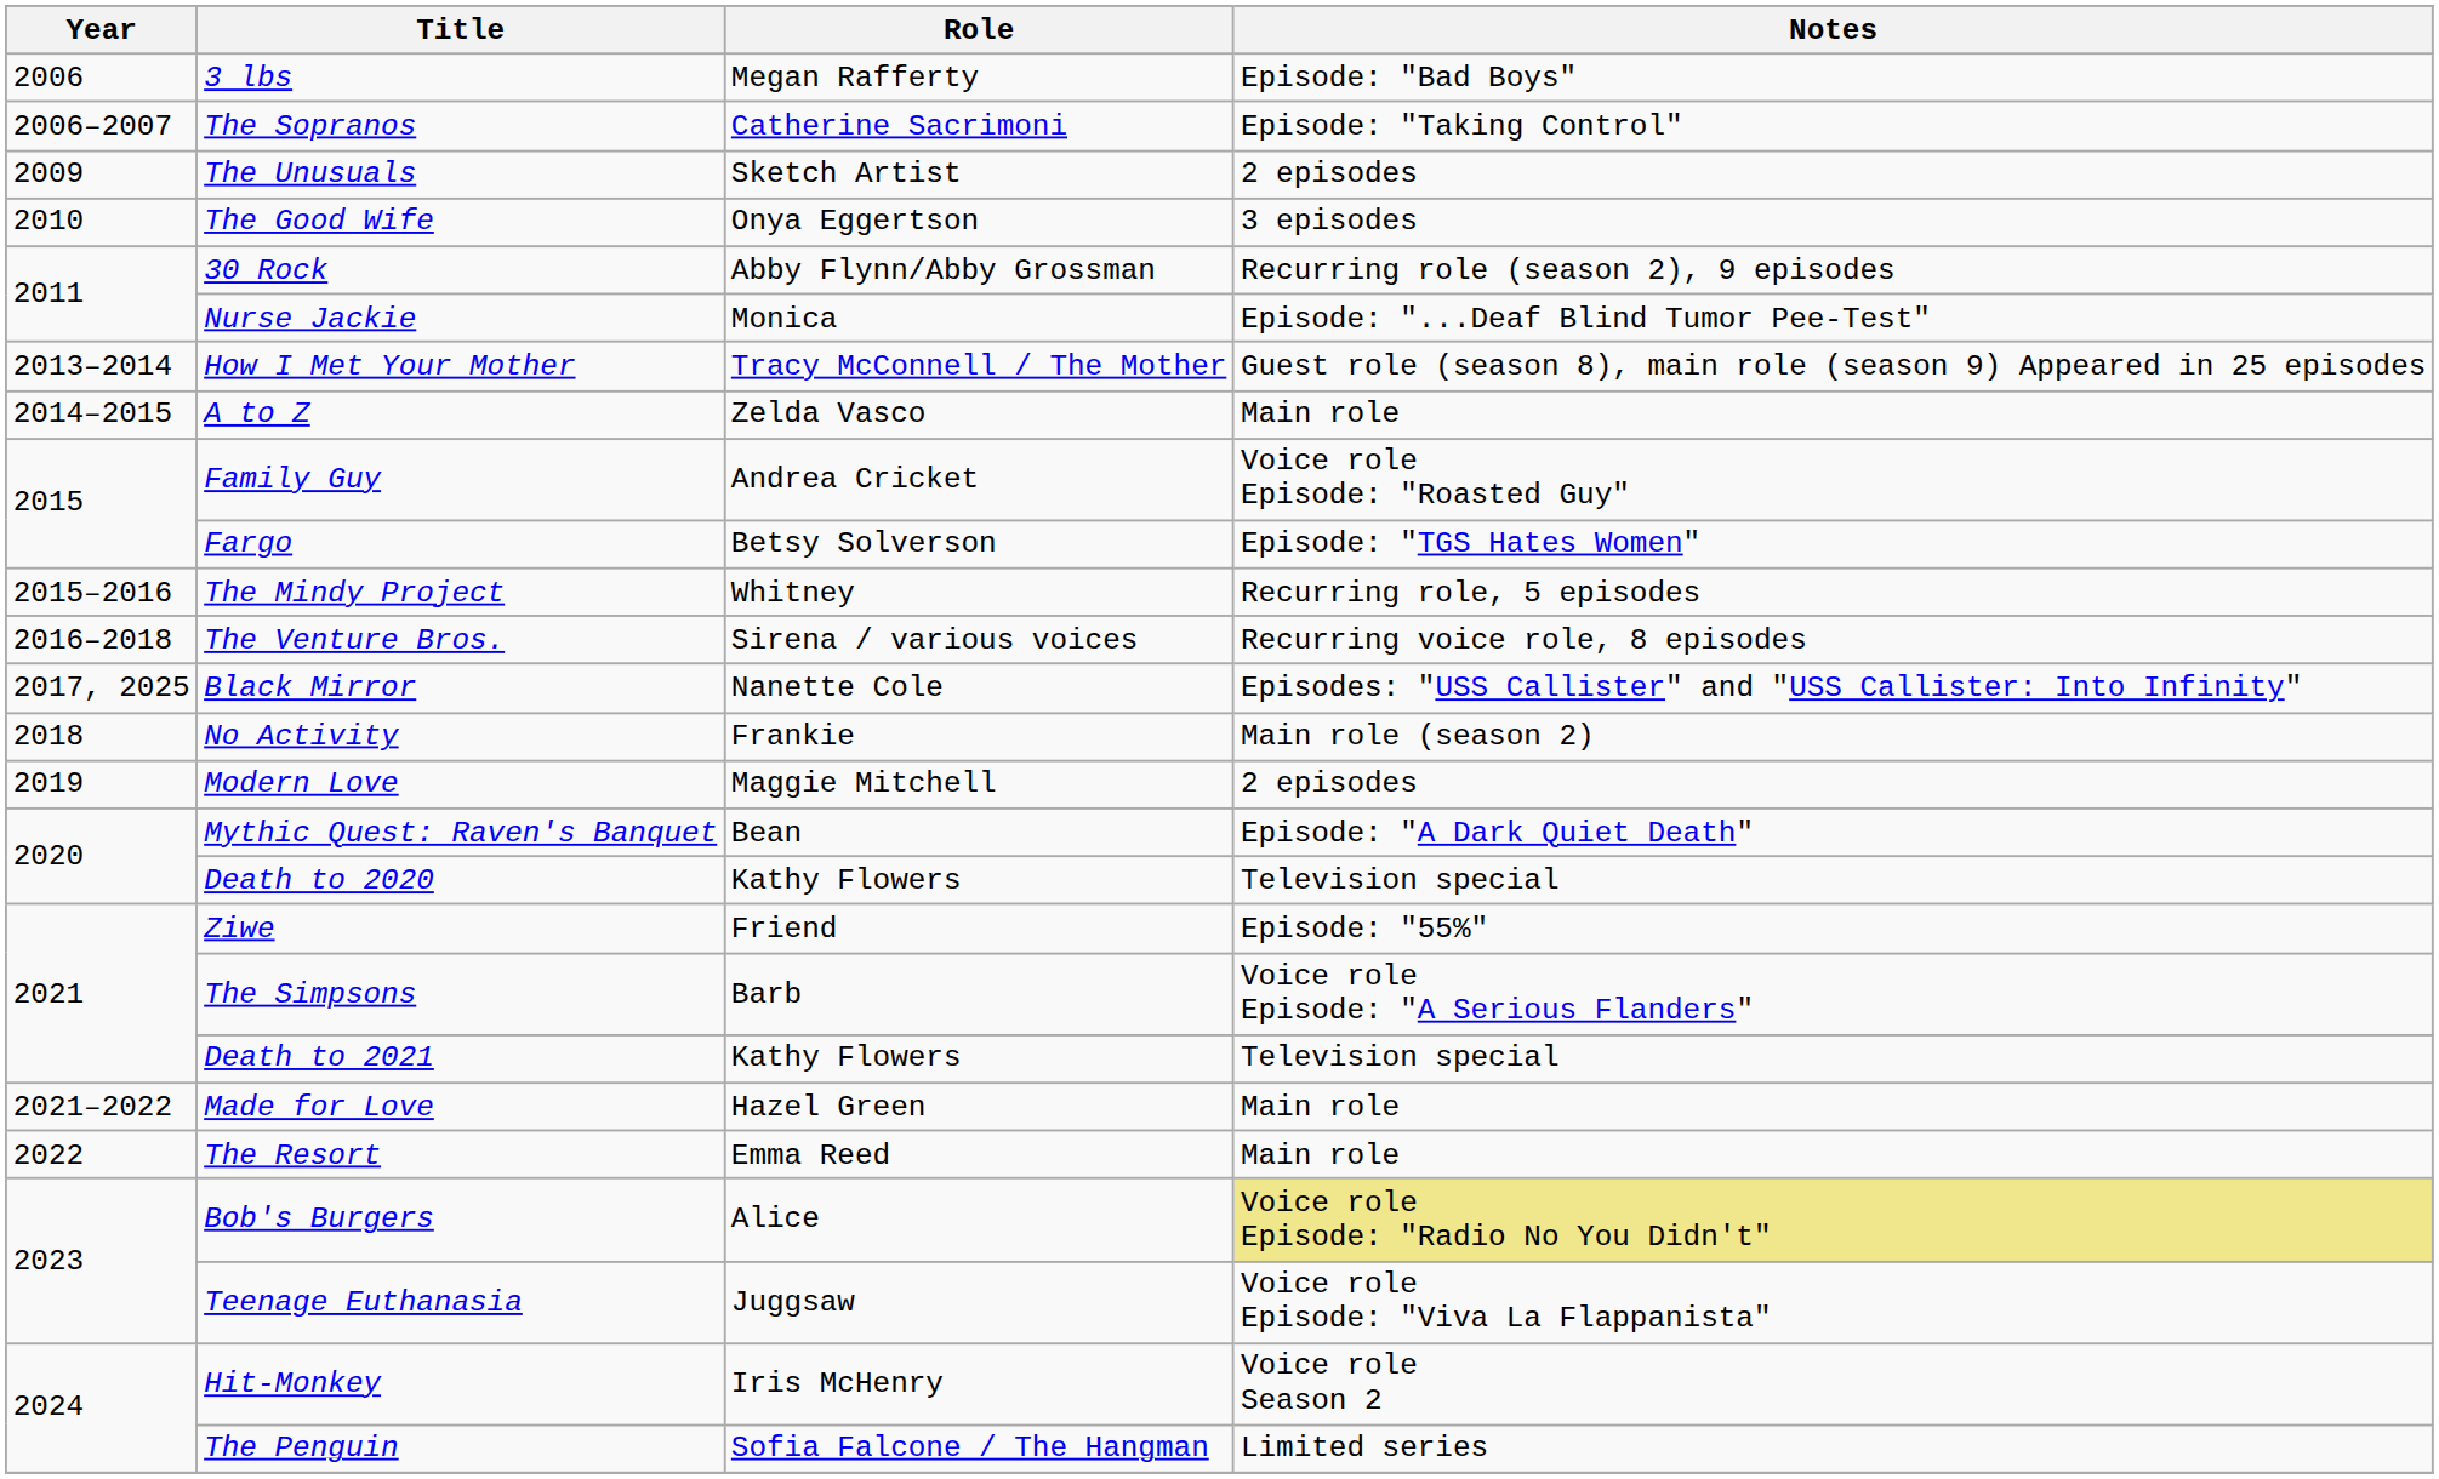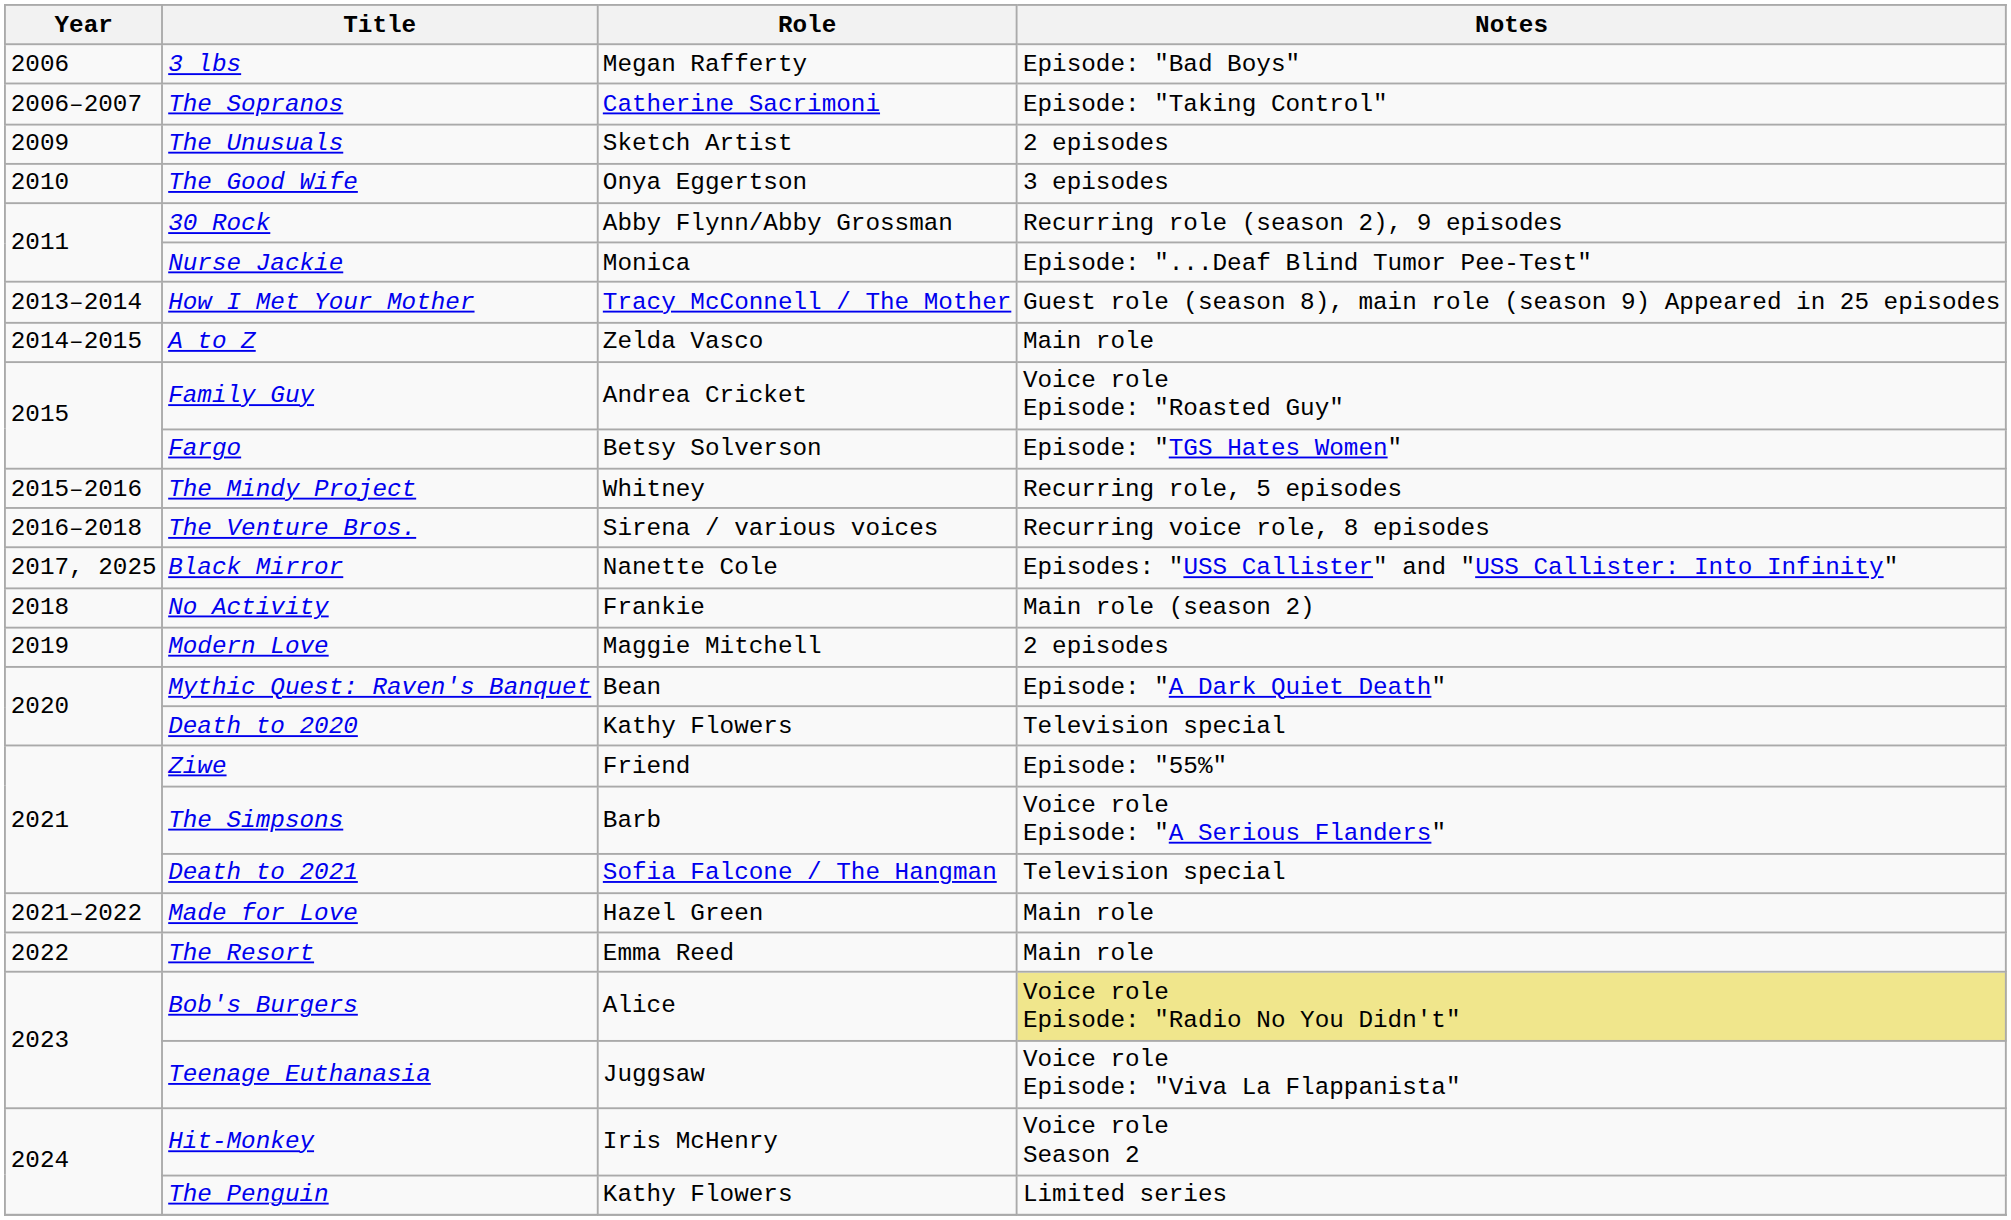 <table class="wikitable sortable">
 <tr>
 <th>Year</th>
 <th>Title</th>
 <th>Role</th>
 <th class="unsortable">Notes</th>
 </tr>
 <tr>
 <td>2006</td>
 <td><em><a href='#'>3 lbs</a></em></td>
 <td>Megan Rafferty</td>
 <td>Episode: "Bad Boys"</td>
 </tr>
 <tr>
 <td>2006–2007</td>
 <td><em><a href='#'>The Sopranos</a></em></td>
 <td><a href='#'>Catherine Sacrimoni</a></td>
 <td>Episode: "Taking Control"</td>
 </tr>
 <tr>
 <td>2009</td>
 <td><em><a href='#'>The Unusuals</a></em></td>
 <td>Sketch Artist</td>
 <td>2 episodes</td>
 </tr>
 <tr>
 <td>2010</td>
 <td><em><a href='#'>The Good Wife</a></em></td>
 <td>Onya Eggertson</td>
 <td>3 episodes</td>
 </tr>
 <tr>
 <td rowspan="2">2011</td>
 <td><em><a href='#'>30 Rock</a></em></td>
 <td>Abby Flynn/Abby Grossman</td>
 <td>Recurring role (season 2), 9 episodes</td>
 </tr>
 <tr>
 <td><em><a href='#'>Nurse Jackie</a></em></td>
 <td>Monica</td>
 <td>Episode: "...Deaf Blind Tumor Pee-Test"</td>
 </tr>
 <tr>
 <td>2013–2014</td>
 <td><em><a href='#'>How I Met Your Mother</a></em></td>
 <td><a href='#'>Tracy McConnell / The Mother</a></td>
 <td>Guest role (season 8), main role (season 9) Appeared in 25 episodes</td>
 </tr>
 <tr>
 <td>2014–2015</td>
 <td><em><a href='#'>A to Z</a></em></td>
 <td>Zelda Vasco</td>
 <td>Main role</td>
 </tr>
 <tr>
 <td rowspan="2">2015</td>
 <td><em><a href='#'>Family Guy</a></em></td>
 <td>Andrea Cricket</td>
 <td>Voice role<br>Episode: "Roasted Guy"</td>
 </tr>
 <tr>
 <td><em><a href='#'>Fargo</a></em></td>
 <td>Betsy Solverson</td>
 <td>Episode: "<a href='#'>TGS Hates Women</a>"</td>
 </tr>
 <tr>
 <td>2015–2016</td>
 <td><em><a href='#'>The Mindy Project</a></em></td>
 <td>Whitney</td>
 <td>Recurring role, 5 episodes</td>
 </tr>
 <tr>
 <td>2016–2018</td>
 <td><em><a href='#'>The Venture Bros.</a></em></td>
 <td>Sirena / various voices</td>
 <td>Recurring voice role, 8 episodes</td>
 </tr>
 <tr>
 <td>2017, 2025</td>
 <td><em><a href='#'>Black Mirror</a></em></td>
 <td>Nanette Cole</td>
 <td>Episodes: "<a href='#'>USS Callister</a>" and "<a href='#'>USS Callister: Into Infinity</a>"</td>
 </tr>
 <tr>
 <td>2018</td>
 <td><em><a href='#'>No Activity</a></em></td>
 <td>Frankie</td>
 <td>Main role (season 2)</td>
 </tr>
 <tr>
 <td>2019</td>
 <td><em><a href='#'>Modern Love</a></em></td>
 <td>Maggie Mitchell</td>
 <td>2 episodes</td>
 </tr>
 <tr>
 <td rowspan="2">2020</td>
 <td><em><a href='#'>Mythic Quest: Raven's Banquet</a></em></td>
 <td>Bean</td>
 <td>Episode: "<a href='#'>A Dark Quiet Death</a>"</td>
 </tr>
 <tr>
 <td><em><a href='#'>Death to 2020</a></em></td>
 <td>Kathy Flowers</td>
 <td>Television special</td>
 </tr>
 <tr>
 <td rowspan="3">2021</td>
 <td><em><a href='#'>Ziwe</a></em></td>
 <td>Friend</td>
 <td>Episode: "55%"</td>
 </tr>
 <tr>
 <td><em><a href='#'>The Simpsons</a></em></td>
 <td>Barb</td>
 <td>Voice role<br>Episode: "<a href='#'>A Serious Flanders</a>"</td>
 </tr>
 <tr>
 <td><em><a href='#'>Death to 2021</a></em></td>
-<td>Kathy Flowers</td>
+<td><a href='#'>Sofia Falcone / The Hangman</a></td>
 <td>Television special</td>
 </tr>
 <tr>
 <td>2021–2022</td>
 <td><em><a href='#'>Made for Love</a></em></td>
 <td>Hazel Green</td>
 <td>Main role</td>
 </tr>
 <tr>
 <td>2022</td>
 <td><em><a href='#'>The Resort</a></em></td>
 <td>Emma Reed</td>
 <td>Main role</td>
 </tr>
 <tr>
 <td rowspan="2">2023</td>
 <td><em><a href='#'>Bob's Burgers</a></em></td>
 <td>Alice</td>
 <td style="background: khaki;">Voice role<br>Episode: "Radio No You Didn't"</td>
 </tr>
 <tr>
 <td><em><a href='#'>Teenage Euthanasia</a></em></td>
 <td>Juggsaw</td>
 <td>Voice role<br>Episode: "Viva La Flappanista"</td>
 </tr>
 <tr>
 <td rowspan="2">2024</td>
 <td><em><a href='#'>Hit-Monkey</a></em></td>
 <td>Iris McHenry</td>
 <td>Voice role<br>Season 2</td>
 </tr>
 <tr>
 <td><em><a href='#'>The Penguin</a></em></td>
-<td><a href='#'>Sofia Falcone / The Hangman</a></td>
+<td>Kathy Flowers</td>
 <td>Limited series</td>
 </tr>
 <tr>
 </tr>
 </table>
